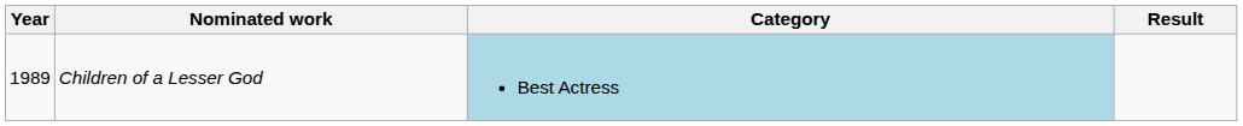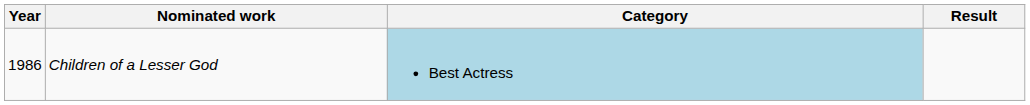 <table class=wikitable>
 <tr>
 <th width=4%>Year</th>
 <th width=33.5%>Nominated work</th>
 <th width=52.5%>Category</th>
 <th width=10%>Result</th>
 </tr>
 <tr>
-<td>1989</td>
+<td>1986</td>
 <td><em>Children of a Lesser God</em></td>
 <td style="background: lightblue;"><br><ul><li>Best Actress</li></ul></td>
 <td></td>
 </tr>
 </table>
